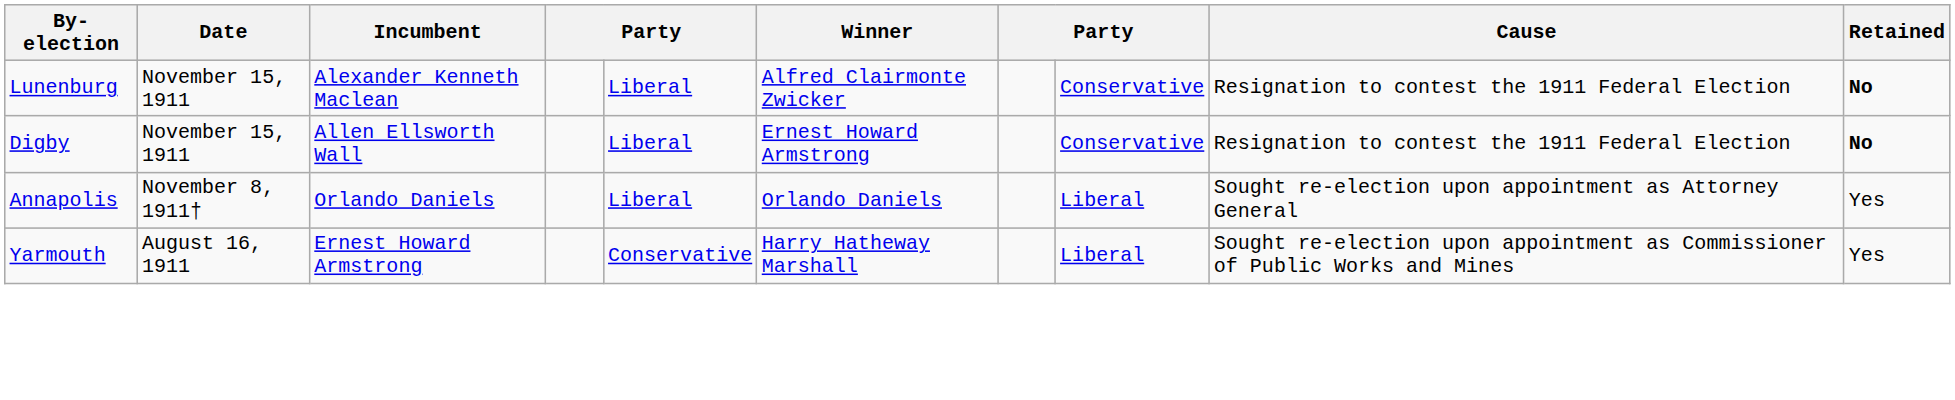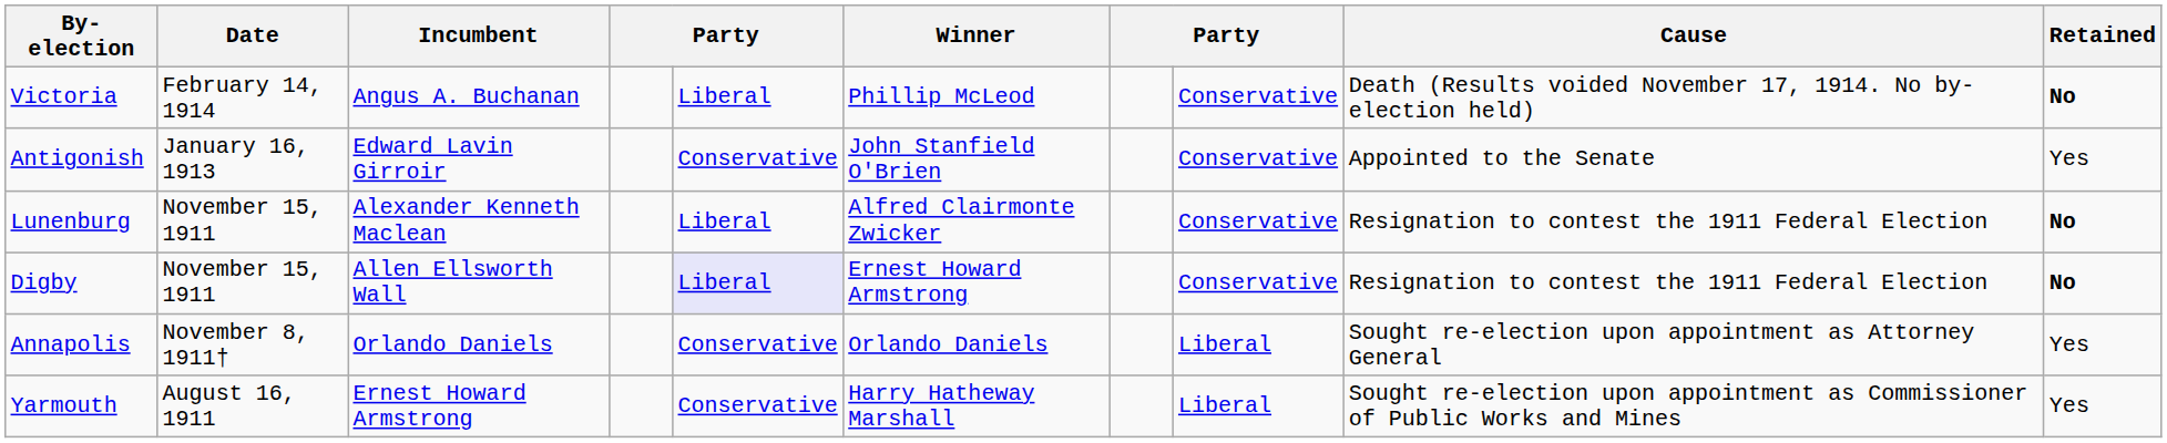 <table class=wikitable style="width:100%">
 <tr>
 <th>By-election</th>
 <th>Date</th>
 <th>Incumbent</th>
 <th colspan=2>Party</th>
 <th>Winner</th>
 <th colspan=2>Party</th>
 <th>Cause</th>
 <th>Retained</th>
+</tr>
+<tr>
+<td><a href='#'>Victoria</a></td>
+<td>February 14, 1914</td>
+<td><a href='#'>Angus A. Buchanan</a></td>
+<td>    </td>
+<td><a href='#'>Liberal</a></td>
+<td><a href='#'>Phillip McLeod</a></td>
+<td>    </td>
+<td><a href='#'>Conservative</a></td>
+<td>Death (Results voided November 17, 1914. No by-election held)</td>
+<td><strong>No</strong></td>
+</tr>
+<tr>
+<td><a href='#'>Antigonish</a></td>
+<td>January 16, 1913</td>
+<td><a href='#'>Edward Lavin Girroir</a></td>
+<td>    </td>
+<td><a href='#'>Conservative</a></td>
+<td><a href='#'>John Stanfield O'Brien</a></td>
+<td>    </td>
+<td><a href='#'>Conservative</a></td>
+<td>Appointed to the Senate</td>
+<td>Yes</td>
 </tr>
 <tr>
 <td><a href='#'>Lunenburg</a></td>
 <td>November 15, 1911</td>
 <td><a href='#'>Alexander Kenneth Maclean</a></td>
 <td>    </td>
 <td><a href='#'>Liberal</a></td>
 <td><a href='#'>Alfred Clairmonte Zwicker</a></td>
 <td>    </td>
 <td><a href='#'>Conservative</a></td>
 <td>Resignation to contest the 1911 Federal Election</td>
 <td><strong>No</strong></td>
 </tr>
 <tr>
 <td><a href='#'>Digby</a></td>
 <td>November 15, 1911</td>
 <td><a href='#'>Allen Ellsworth Wall</a></td>
 <td>    </td>
-<td><a href='#'>Liberal</a></td>
+<td style="background: lavender;"><a href='#'>Liberal</a></td>
 <td><a href='#'>Ernest Howard Armstrong</a></td>
 <td>    </td>
 <td><a href='#'>Conservative</a></td>
 <td>Resignation to contest the 1911 Federal Election</td>
 <td><strong>No</strong></td>
 </tr>
 <tr>
 <td><a href='#'>Annapolis</a></td>
 <td>November 8, 1911†</td>
 <td><a href='#'>Orlando Daniels</a></td>
 <td>    </td>
-<td><a href='#'>Liberal</a></td>
+<td><a href='#'>Conservative</a></td>
 <td><a href='#'>Orlando Daniels</a></td>
 <td>    </td>
 <td><a href='#'>Liberal</a></td>
 <td>Sought re-election upon appointment as Attorney General</td>
 <td>Yes</td>
 </tr>
 <tr>
 <td><a href='#'>Yarmouth</a></td>
 <td>August 16, 1911</td>
 <td><a href='#'>Ernest Howard Armstrong</a></td>
 <td>    </td>
 <td><a href='#'>Conservative</a></td>
 <td><a href='#'>Harry Hatheway Marshall</a></td>
 <td>    </td>
 <td><a href='#'>Liberal</a></td>
 <td>Sought re-election upon appointment as Commissioner of Public Works and Mines</td>
 <td>Yes</td>
 </tr>
 </table>
